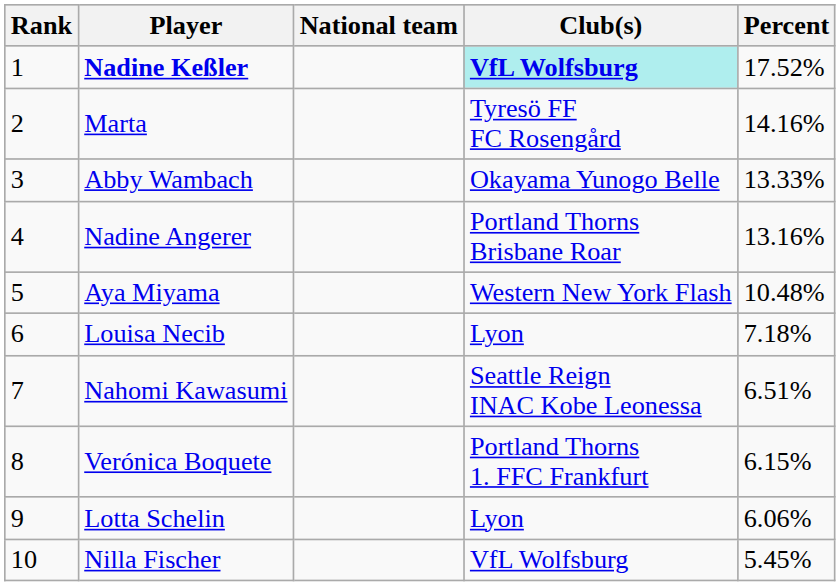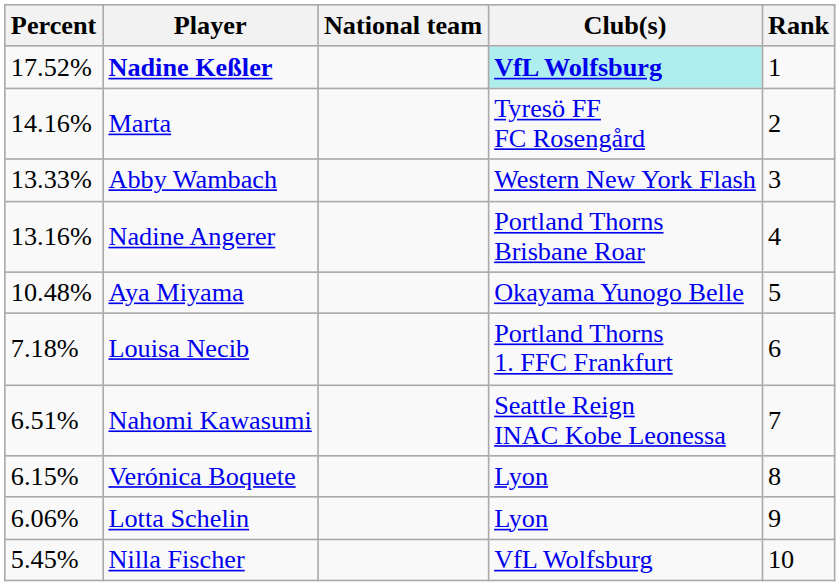 <table class="wikitable">
 <tr>
-<th>Rank</th>
+<th>Percent</th>
 <th>Player</th>
 <th>National team</th>
 <th>Club(s)</th>
-<th>Percent</th>
+<th>Rank</th>
 </tr>
 <tr>
-<td>1</td>
+<td>17.52%</td>
 <td><strong><a href='#'>Nadine Keßler</a></strong></td>
 <td><strong></strong></td>
 <td style="background: paleturquoise;"> <strong><a href='#'>VfL Wolfsburg</a></strong></td>
-<td>17.52%</td>
+<td>1</td>
 </tr>
 <tr>
-<td>2</td>
+<td>14.16%</td>
 <td><a href='#'>Marta</a></td>
 <td></td>
 <td> <a href='#'>Tyresö FF</a><br> <a href='#'>FC Rosengård</a></td>
-<td>14.16%</td>
+<td>2</td>
 </tr>
 <tr>
-<td>3</td>
+<td>13.33%</td>
 <td><a href='#'>Abby Wambach</a></td>
 <td></td>
-<td> <a href='#'>Okayama Yunogo Belle</a></td>
-<td>13.33%</td>
+<td> <a href='#'>Western New York Flash</a></td>
+<td>3</td>
 </tr>
 <tr>
-<td>4</td>
+<td>13.16%</td>
 <td><a href='#'>Nadine Angerer</a></td>
 <td></td>
 <td> <a href='#'>Portland Thorns</a><br> <a href='#'>Brisbane Roar</a></td>
-<td>13.16%</td>
+<td>4</td>
 </tr>
 <tr>
-<td>5</td>
+<td>10.48%</td>
 <td><a href='#'>Aya Miyama</a></td>
 <td></td>
-<td> <a href='#'>Western New York Flash</a></td>
-<td>10.48%</td>
+<td> <a href='#'>Okayama Yunogo Belle</a></td>
+<td>5</td>
 </tr>
 <tr>
-<td>6</td>
+<td>7.18%</td>
 <td><a href='#'>Louisa Necib</a></td>
 <td></td>
-<td> <a href='#'>Lyon</a></td>
-<td>7.18%</td>
+<td> <a href='#'>Portland Thorns</a><br> <a href='#'>1. FFC Frankfurt</a></td>
+<td>6</td>
 </tr>
 <tr>
-<td>7</td>
+<td>6.51%</td>
 <td><a href='#'>Nahomi Kawasumi</a></td>
 <td></td>
 <td> <a href='#'>Seattle Reign</a><br> <a href='#'>INAC Kobe Leonessa</a></td>
-<td>6.51%</td>
+<td>7</td>
 </tr>
 <tr>
-<td>8</td>
+<td>6.15%</td>
 <td><a href='#'>Verónica Boquete</a></td>
 <td></td>
-<td> <a href='#'>Portland Thorns</a><br> <a href='#'>1. FFC Frankfurt</a></td>
-<td>6.15%</td>
+<td> <a href='#'>Lyon</a></td>
+<td>8</td>
 </tr>
 <tr>
-<td>9</td>
+<td>6.06%</td>
 <td><a href='#'>Lotta Schelin</a></td>
 <td></td>
 <td> <a href='#'>Lyon</a></td>
-<td>6.06%</td>
+<td>9</td>
 </tr>
 <tr>
-<td>10</td>
+<td>5.45%</td>
 <td><a href='#'>Nilla Fischer</a></td>
 <td></td>
 <td> <a href='#'>VfL Wolfsburg</a></td>
-<td>5.45%</td>
+<td>10</td>
 </tr>
 </table>
